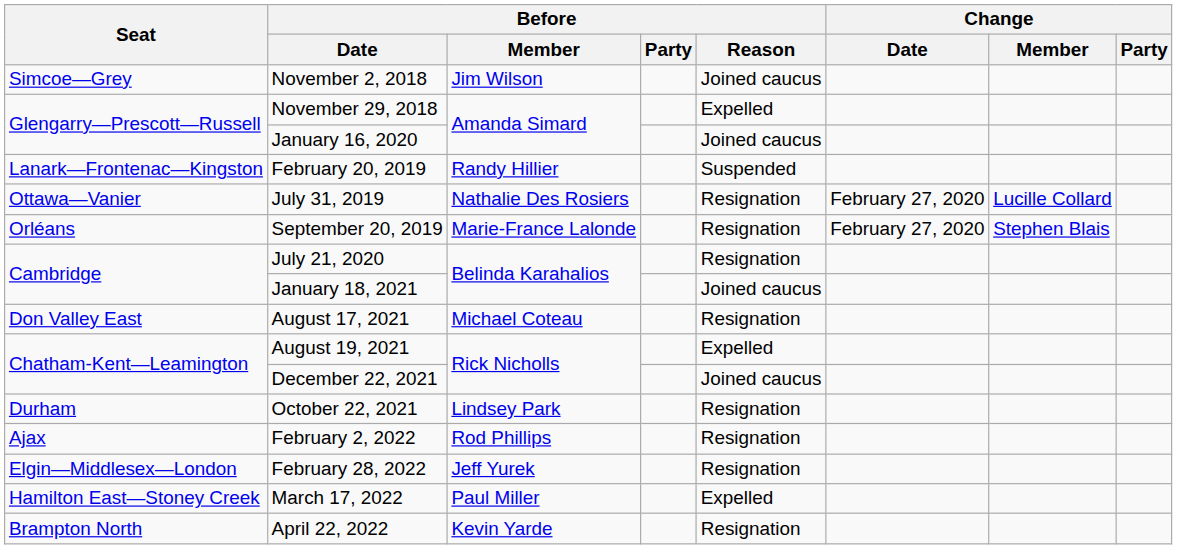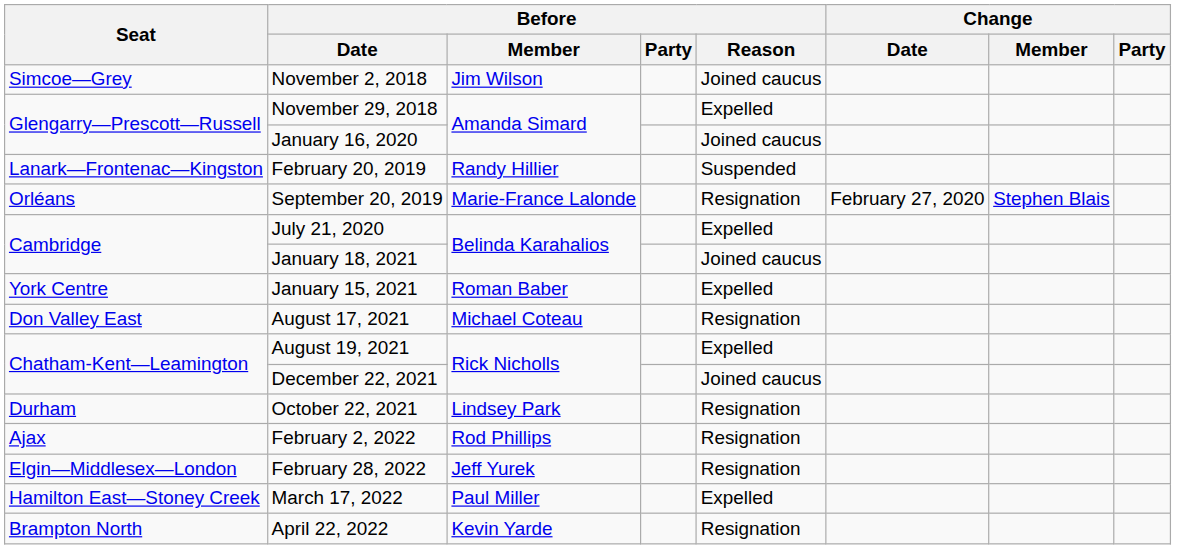 <table class="wikitable plainrowheaders"">
 <tr>
 <th rowspan="2">Seat</th>
 <th colspan="4">Before</th>
 <th colspan="3">Change</th>
 </tr>
 <tr>
 <th>Date</th>
 <th>Member</th>
 <th>Party</th>
 <th>Reason</th>
 <th>Date</th>
 <th>Member</th>
 <th>Party</th>
 </tr>
 <tr>
 <td><a href='#'>Simcoe—Grey</a></td>
 <td>November 2, 2018</td>
 <td><a href='#'>Jim Wilson</a></td>
 <td></td>
 <td>Joined caucus</td>
 <td></td>
 <td></td>
 <td></td>
 </tr>
 <tr>
 <td rowspan=2><a href='#'>Glengarry—Prescott—Russell</a></td>
 <td>November 29, 2018</td>
 <td rowspan=2><a href='#'>Amanda Simard</a></td>
 <td></td>
 <td>Expelled</td>
 <td></td>
 <td></td>
 <td></td>
 </tr>
 <tr>
 <td>January 16, 2020</td>
 <td></td>
 <td>Joined caucus</td>
 <td></td>
 <td></td>
 <td></td>
 </tr>
 <tr>
 <td><a href='#'>Lanark—Frontenac—Kingston</a></td>
 <td>February 20, 2019</td>
 <td><a href='#'>Randy Hillier</a></td>
 <td></td>
 <td>Suspended</td>
 <td></td>
 <td></td>
 <td></td>
 </tr>
 <tr>
-<td><a href='#'>Ottawa—Vanier</a></td>
-<td>July 31, 2019</td>
-<td><a href='#'>Nathalie Des Rosiers</a></td>
-<td></td>
-<td>Resignation</td>
-<td>February 27, 2020</td>
-<td><a href='#'>Lucille Collard</a></td>
-<td></td>
-</tr>
-<tr>
 <td><a href='#'>Orléans</a></td>
 <td>September 20, 2019</td>
 <td><a href='#'>Marie-France Lalonde</a></td>
 <td></td>
 <td>Resignation</td>
 <td>February 27, 2020</td>
 <td><a href='#'>Stephen Blais</a></td>
 <td></td>
 </tr>
 <tr>
 <td rowspan=2><a href='#'>Cambridge</a></td>
 <td>July 21, 2020</td>
 <td rowspan=2><a href='#'>Belinda Karahalios</a></td>
 <td></td>
-<td>Resignation</td>
+<td>Expelled</td>
 <td></td>
 <td></td>
 <td></td>
 </tr>
 <tr>
 <td>January 18, 2021</td>
 <td></td>
 <td>Joined caucus</td>
+<td></td>
+<td></td>
+<td></td>
+</tr>
+<tr>
+<td><a href='#'>York Centre</a></td>
+<td>January 15, 2021</td>
+<td><a href='#'>Roman Baber</a></td>
+<td></td>
+<td>Expelled</td>
 <td></td>
 <td></td>
 <td></td>
 </tr>
 <tr>
 <td><a href='#'>Don Valley East</a></td>
 <td>August 17, 2021</td>
 <td><a href='#'>Michael Coteau</a></td>
 <td></td>
 <td>Resignation</td>
 <td></td>
 <td></td>
 <td></td>
 </tr>
 <tr>
 <td rowspan=2><a href='#'>Chatham-Kent—Leamington</a></td>
 <td>August 19, 2021</td>
 <td rowspan=2><a href='#'>Rick Nicholls</a></td>
 <td></td>
 <td>Expelled</td>
 <td></td>
 <td></td>
 <td></td>
 </tr>
 <tr>
 <td>December 22, 2021</td>
 <td></td>
 <td>Joined caucus</td>
 <td></td>
 <td></td>
 <td></td>
 </tr>
 <tr>
 <td><a href='#'>Durham</a></td>
 <td>October 22, 2021</td>
 <td><a href='#'>Lindsey Park</a></td>
 <td></td>
 <td>Resignation</td>
 <td></td>
 <td></td>
 <td></td>
 </tr>
 <tr>
 <td><a href='#'>Ajax</a></td>
 <td>February 2, 2022</td>
 <td><a href='#'>Rod Phillips</a></td>
 <td></td>
 <td>Resignation</td>
 <td></td>
 <td></td>
 <td></td>
 </tr>
 <tr>
 <td><a href='#'>Elgin—Middlesex—London</a></td>
 <td>February 28, 2022</td>
 <td><a href='#'>Jeff Yurek</a></td>
 <td></td>
 <td>Resignation</td>
 <td></td>
 <td></td>
 <td></td>
 </tr>
 <tr>
 <td><a href='#'>Hamilton East—Stoney Creek</a></td>
 <td>March 17, 2022</td>
 <td><a href='#'>Paul Miller</a></td>
 <td></td>
 <td>Expelled</td>
 <td></td>
 <td></td>
 <td></td>
 </tr>
 <tr>
 <td><a href='#'>Brampton North</a></td>
 <td>April 22, 2022</td>
 <td><a href='#'>Kevin Yarde</a></td>
 <td></td>
 <td>Resignation</td>
 <td></td>
 <td></td>
 <td></td>
 </tr>
 </table>
